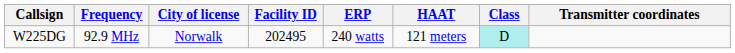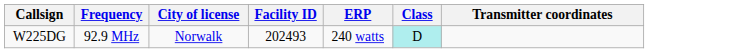 <table class="wikitable" style="text-align:center;">
 <tr>
 <th style="width:75px">Callsign</th>
 <th style="width:80px"><a href='#'>Frequency</a></th>
 <th style="width:110px"><a href='#'>City of license</a></th>
 <th style="width:80px"><a href='#'>Facility ID</a></th>
 <th style="width:75px"><a href='#'>ERP</a></th>
-<th style="width:95px"><a href='#'>HAAT</a></th>
 <th style="width:50px"><a href='#'>Class</a></th>
 <th style="width:230px">Transmitter coordinates</th>
 </tr>
 <tr>
 <td>W225DG</td>
 <td>92.9 <a href='#'>MHz</a></td>
 <td><a href='#'>Norwalk</a></td>
-<td>202495</td>
+<td>202493</td>
 <td>240 <a href='#'>watts</a></td>
-<td>121 <a href='#'>meters</a></td>
 <td style="background: paleturquoise;">D</td>
 <td></td>
 </tr>
 </table>
